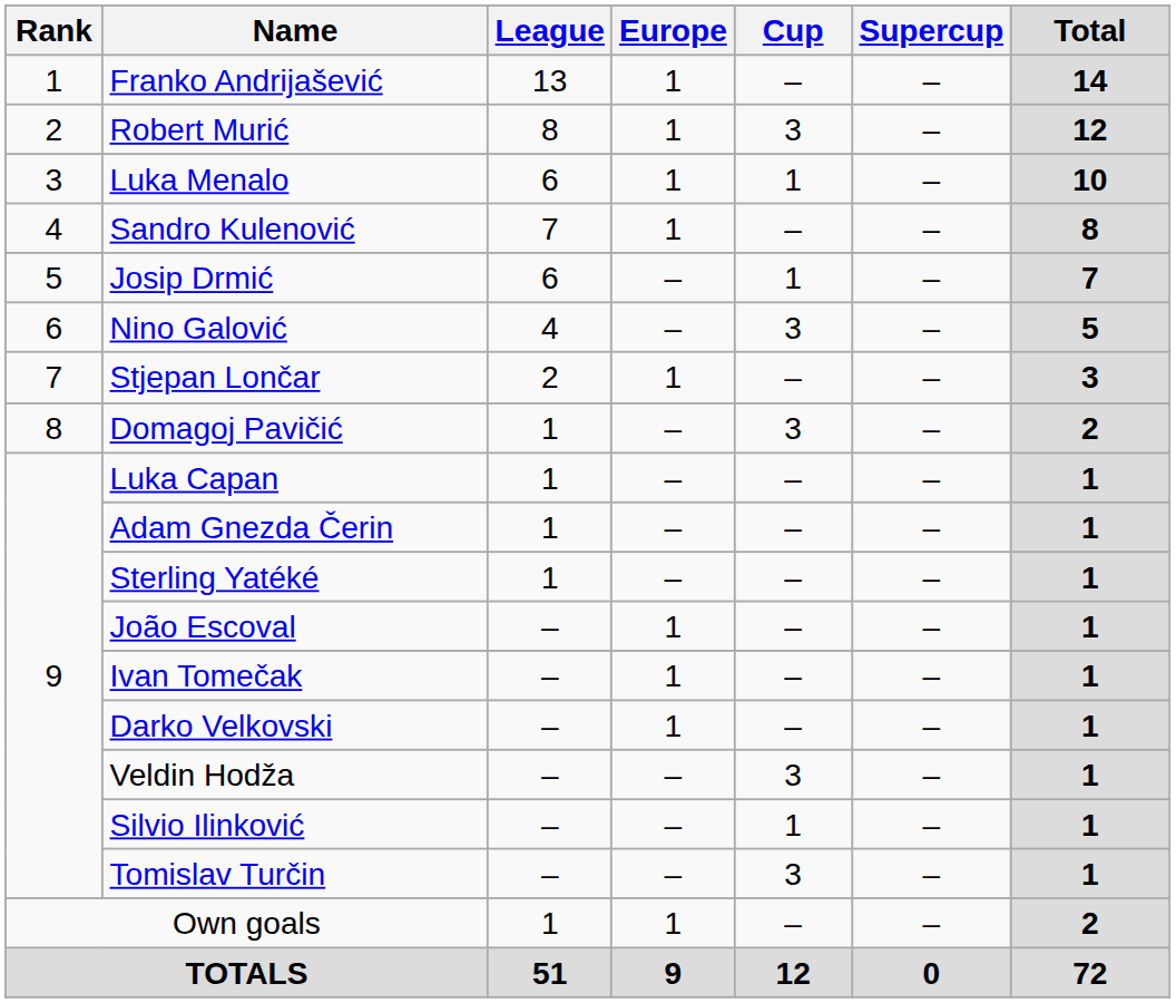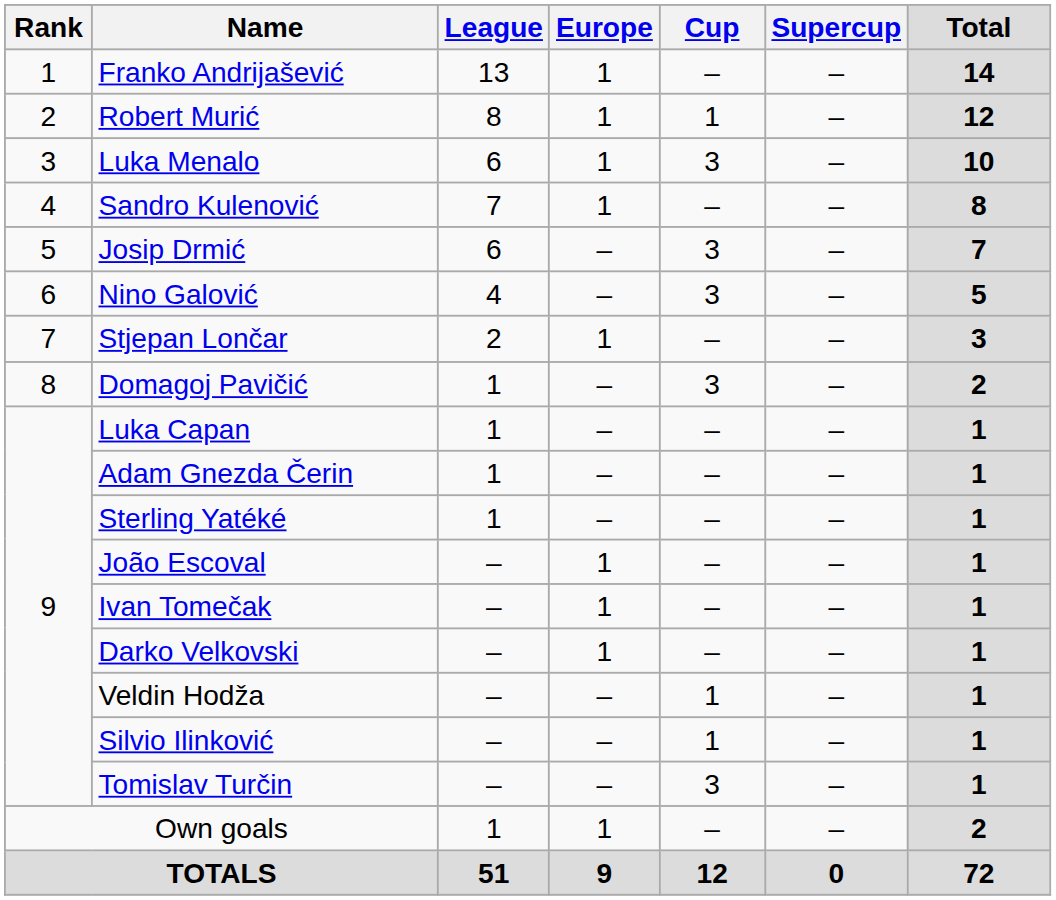 <table class="wikitable" style="font-size: 95%; text-align: center;">
 <tr>
 <th width=40>Rank</th>
 <th width=180>Name</th>
 <th width=50><a href='#'>League</a></th>
 <th width=50><a href='#'>Europe</a></th>
 <th width=50><a href='#'>Cup</a></th>
 <th width=50><a href='#'>Supercup</a></th>
 <th width=70 style="background: #DCDCDC">Total</th>
 </tr>
 <tr>
 <td rowspan=1>1</td>
 <td style="text-align:left;"> <a href='#'>Franko Andrijašević</a></td>
 <td>13</td>
 <td>1</td>
 <td>–</td>
 <td>–</td>
 <th style="background: #DCDCDC">14</th>
 </tr>
 <tr>
 <td rowspan=1>2</td>
 <td style="text-align:left;"> <a href='#'>Robert Murić</a></td>
 <td>8</td>
 <td>1</td>
-<td>3</td>
+<td>1</td>
 <td>–</td>
 <th style="background: #DCDCDC">12</th>
 </tr>
 <tr>
 <td rowspan=1>3</td>
 <td style="text-align:left;"> <a href='#'>Luka Menalo</a></td>
 <td>6</td>
 <td>1</td>
-<td>1</td>
+<td>3</td>
 <td>–</td>
 <th style="background: #DCDCDC">10</th>
 </tr>
 <tr>
 <td rowspan=1>4</td>
 <td style="text-align:left;"> <a href='#'>Sandro Kulenović</a></td>
 <td>7</td>
 <td>1</td>
 <td>–</td>
 <td>–</td>
 <th style="background: #DCDCDC">8</th>
 </tr>
 <tr>
 <td rowspan=1>5</td>
 <td style="text-align:left;"> <a href='#'>Josip Drmić</a></td>
 <td>6</td>
 <td>–</td>
-<td>1</td>
+<td>3</td>
 <td>–</td>
 <th style="background: #DCDCDC">7</th>
 </tr>
 <tr>
 <td rowspan=1>6</td>
 <td style="text-align:left;"> <a href='#'>Nino Galović</a></td>
 <td>4</td>
 <td>–</td>
 <td>3</td>
 <td>–</td>
 <th style="background: #DCDCDC">5</th>
 </tr>
 <tr>
 <td rowspan=1>7</td>
 <td style="text-align:left;"> <a href='#'>Stjepan Lončar</a></td>
 <td>2</td>
 <td>1</td>
 <td>–</td>
 <td>–</td>
 <th style="background: #DCDCDC">3</th>
 </tr>
 <tr>
 <td rowspan=1>8</td>
 <td style="text-align:left;"> <a href='#'>Domagoj Pavičić</a></td>
 <td>1</td>
 <td>–</td>
 <td>3</td>
 <td>–</td>
 <th style="background: #DCDCDC">2</th>
 </tr>
 <tr>
 <td rowspan=9>9</td>
 <td style="text-align:left;"> <a href='#'>Luka Capan</a></td>
 <td>1</td>
 <td>–</td>
 <td>–</td>
 <td>–</td>
 <th style="background: #DCDCDC">1</th>
 </tr>
 <tr>
 <td style="text-align:left;"> <a href='#'>Adam Gnezda Čerin</a></td>
 <td>1</td>
 <td>–</td>
 <td>–</td>
 <td>–</td>
 <th style="background: #DCDCDC">1</th>
 </tr>
 <tr>
 <td style="text-align:left;"> <a href='#'>Sterling Yatéké</a></td>
 <td>1</td>
 <td>–</td>
 <td>–</td>
 <td>–</td>
 <th style="background: #DCDCDC">1</th>
 </tr>
 <tr>
 <td style="text-align:left;"> <a href='#'>João Escoval</a></td>
 <td>–</td>
 <td>1</td>
 <td>–</td>
 <td>–</td>
 <th style="background: #DCDCDC">1</th>
 </tr>
 <tr>
 <td style="text-align:left;"> <a href='#'>Ivan Tomečak</a></td>
 <td>–</td>
 <td>1</td>
 <td>–</td>
 <td>–</td>
 <th style="background: #DCDCDC">1</th>
 </tr>
 <tr>
 <td style="text-align:left;"> <a href='#'>Darko Velkovski</a></td>
 <td>–</td>
 <td>1</td>
 <td>–</td>
 <td>–</td>
 <th style="background: #DCDCDC">1</th>
 </tr>
 <tr>
 <td style="text-align:left;"> Veldin Hodža</td>
 <td>–</td>
 <td>–</td>
-<td>3</td>
+<td>1</td>
 <td>–</td>
 <th style="background: #DCDCDC">1</th>
 </tr>
 <tr>
 <td style="text-align:left;"> <a href='#'>Silvio Ilinković</a></td>
 <td>–</td>
 <td>–</td>
 <td>1</td>
 <td>–</td>
 <th style="background: #DCDCDC">1</th>
 </tr>
 <tr>
 <td style="text-align:left;"> <a href='#'>Tomislav Turčin</a></td>
 <td>–</td>
 <td>–</td>
 <td>3</td>
 <td>–</td>
 <th style="background: #DCDCDC">1</th>
 </tr>
 <tr>
 <td colspan=2 style="text-align:center;">Own goals</td>
 <td>1</td>
 <td>1</td>
 <td>–</td>
 <td>–</td>
 <th style="background: #DCDCDC">2</th>
 </tr>
 <tr>
 <th colspan="2" align="center" style="background: #DCDCDC">TOTALS</th>
 <th style="background: #DCDCDC">51</th>
 <th style="background: #DCDCDC">9</th>
 <th style="background: #DCDCDC">12</th>
 <th style="background: #DCDCDC">0</th>
 <th style="background: #DCDCDC">72</th>
 </tr>
 </table>
